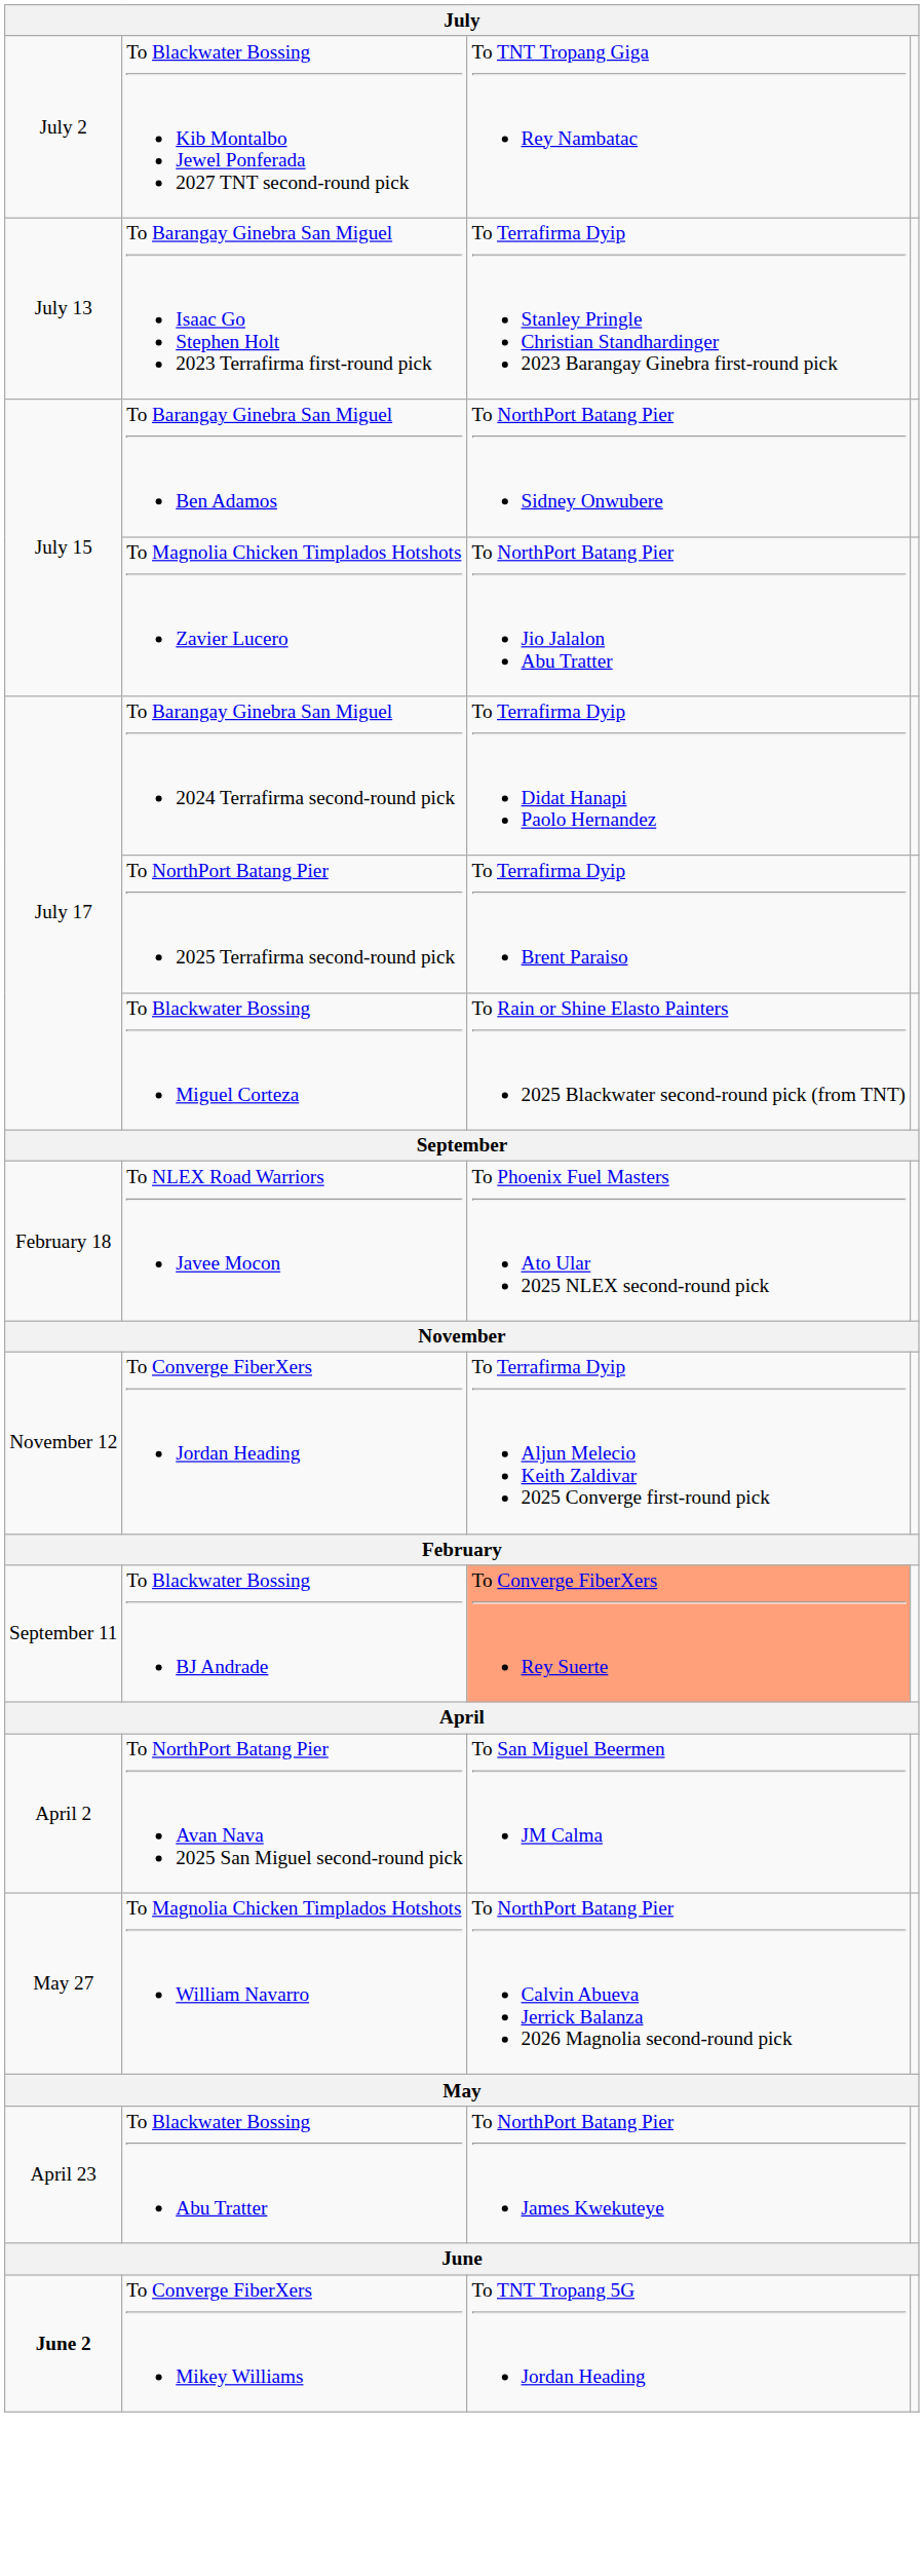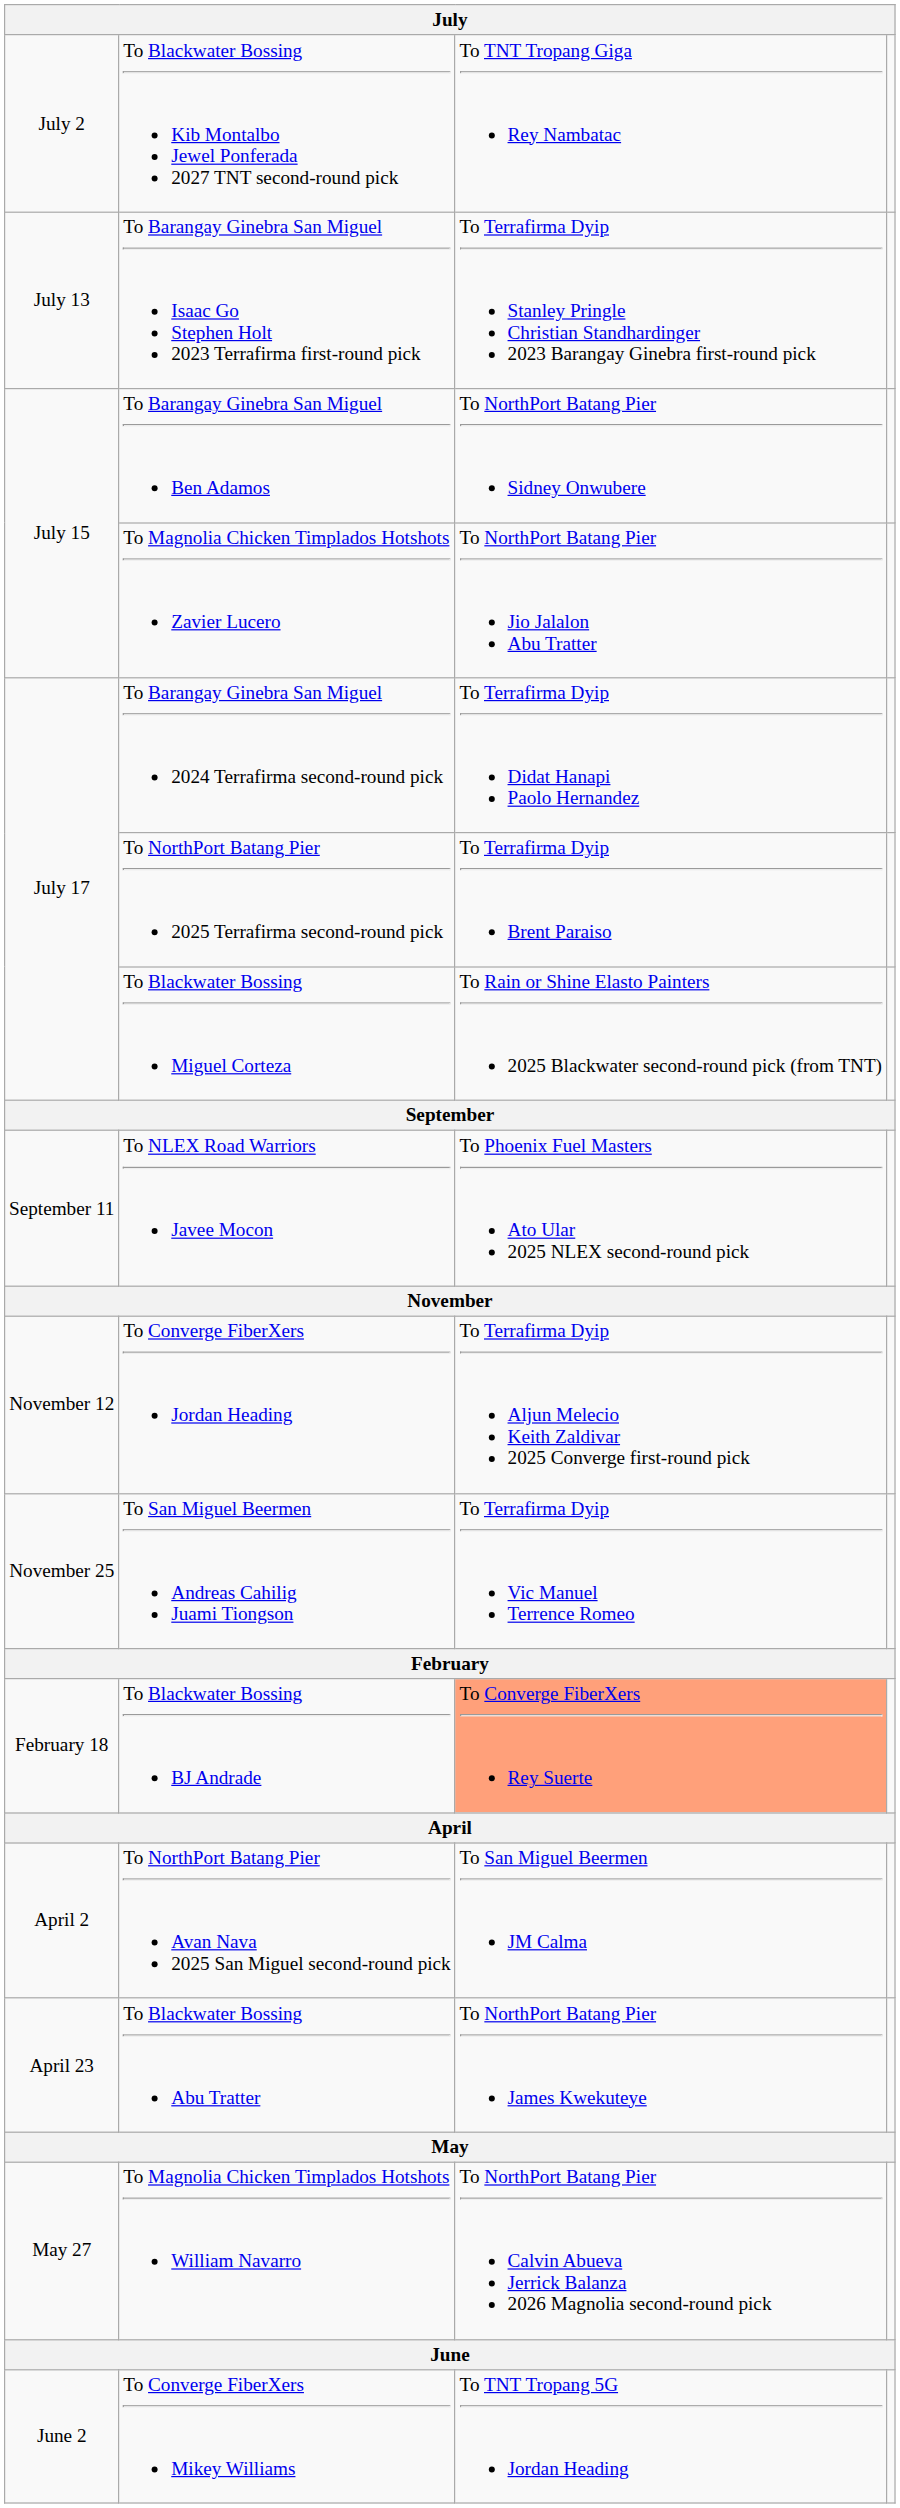 <table class="wikitable" style="text-align:center">
 <tr>
 <th colspan="4">July</th>
 </tr>
 <tr>
 <td>July 2</td>
 <td align="left" valign="top">To <a href='#'>Blackwater Bossing</a><hr><br><ul><li><a href='#'>Kib Montalbo</a></li><li><a href='#'>Jewel Ponferada</a></li><li>2027 TNT second-round pick</li></ul></td>
 <td align="left" valign="top">To <a href='#'>TNT Tropang Giga</a><hr><br><ul><li><a href='#'>Rey Nambatac</a></li></ul></td>
 <td></td>
 </tr>
 <tr>
 <td>July 13</td>
 <td align="left" valign="top">To <a href='#'>Barangay Ginebra San Miguel</a><hr><br><ul><li><a href='#'>Isaac Go</a></li><li><a href='#'>Stephen Holt</a></li><li>2023 Terrafirma first-round pick</li></ul></td>
 <td align="left" valign="top">To <a href='#'>Terrafirma Dyip</a><hr><br><ul><li><a href='#'>Stanley Pringle</a></li><li><a href='#'>Christian Standhardinger</a></li><li>2023 Barangay Ginebra first-round pick</li></ul></td>
 <td></td>
 </tr>
 <tr>
 <td rowspan="2">July 15</td>
 <td align="left" valign="top">To <a href='#'>Barangay Ginebra San Miguel</a><hr><br><ul><li><a href='#'>Ben Adamos</a></li></ul></td>
 <td align="left" valign="top">To <a href='#'>NorthPort Batang Pier</a><hr><br><ul><li><a href='#'>Sidney Onwubere</a></li></ul></td>
 <td></td>
 </tr>
 <tr>
 <td align="left" valign="top">To <a href='#'>Magnolia Chicken Timplados Hotshots</a><hr><br><ul><li><a href='#'>Zavier Lucero</a></li></ul></td>
 <td align="left" valign="top">To <a href='#'>NorthPort Batang Pier</a><hr><br><ul><li><a href='#'>Jio Jalalon</a></li><li><a href='#'>Abu Tratter</a></li></ul></td>
 <td></td>
 </tr>
 <tr>
 <td rowspan="3">July 17</td>
 <td align="left" valign="top">To <a href='#'>Barangay Ginebra San Miguel</a><hr><br><ul><li>2024 Terrafirma second-round pick</li></ul></td>
 <td align="left" valign="top">To <a href='#'>Terrafirma Dyip</a><hr><br><ul><li><a href='#'>Didat Hanapi</a></li><li><a href='#'>Paolo Hernandez</a></li></ul></td>
 <td></td>
 </tr>
 <tr>
 <td align="left" valign="top">To <a href='#'>NorthPort Batang Pier</a><hr><br><ul><li>2025 Terrafirma second-round pick</li></ul></td>
 <td align="left" valign="top">To <a href='#'>Terrafirma Dyip</a><hr><br><ul><li><a href='#'>Brent Paraiso</a></li></ul></td>
 <td></td>
 </tr>
 <tr>
 <td align="left" valign="top">To <a href='#'>Blackwater Bossing</a><hr><br><ul><li><a href='#'>Miguel Corteza</a></li></ul></td>
 <td align="left" valign="top">To <a href='#'>Rain or Shine Elasto Painters</a><hr><br><ul><li>2025 Blackwater second-round pick (from TNT)</li></ul></td>
 <td></td>
 </tr>
 <tr>
 <th colspan="4">September</th>
 </tr>
 <tr>
-<td>February 18</td>
+<td>September 11</td>
 <td align="left" valign="top">To <a href='#'>NLEX Road Warriors</a><hr><br><ul><li><a href='#'>Javee Mocon</a></li></ul></td>
 <td align="left" valign="top">To <a href='#'>Phoenix Fuel Masters</a><hr><br><ul><li><a href='#'>Ato Ular</a></li><li>2025 NLEX second-round pick</li></ul></td>
 <td></td>
 </tr>
 <tr>
 <th colspan="4">November</th>
 </tr>
 <tr>
 <td>November 12</td>
 <td align="left" valign="top">To <a href='#'>Converge FiberXers</a><hr><br><ul><li><a href='#'>Jordan Heading</a></li></ul></td>
 <td align="left" valign="top">To <a href='#'>Terrafirma Dyip</a><hr><br><ul><li><a href='#'>Aljun Melecio</a></li><li><a href='#'>Keith Zaldivar</a></li><li>2025 Converge first-round pick</li></ul></td>
 <td></td>
 </tr>
 <tr>
+<td>November 25</td>
+<td align="left" valign="top">To <a href='#'>San Miguel Beermen</a><hr><br><ul><li><a href='#'>Andreas Cahilig</a></li><li><a href='#'>Juami Tiongson</a></li></ul></td>
+<td align="left" valign="top">To <a href='#'>Terrafirma Dyip</a><hr><br><ul><li><a href='#'>Vic Manuel</a></li><li><a href='#'>Terrence Romeo</a></li></ul></td>
+<td></td>
+</tr>
+<tr>
 <th colspan="4">February</th>
 </tr>
 <tr>
-<td>September 11</td>
+<td>February 18</td>
 <td align="left" valign="top">To <a href='#'>Blackwater Bossing</a><hr><br><ul><li><a href='#'>BJ Andrade</a></li></ul></td>
 <td align="left" valign="top" style="background: lightsalmon;">To <a href='#'>Converge FiberXers</a><hr><br><ul><li><a href='#'>Rey Suerte</a></li></ul></td>
 <td></td>
 </tr>
 <tr>
 <th colspan="4">April</th>
 </tr>
 <tr>
 <td>April 2</td>
 <td align="left" valign="top">To <a href='#'>NorthPort Batang Pier</a><hr><br><ul><li><a href='#'>Avan Nava</a></li><li>2025 San Miguel second-round pick</li></ul></td>
 <td align="left" valign="top">To <a href='#'>San Miguel Beermen</a><hr><br><ul><li><a href='#'>JM Calma</a></li></ul></td>
 <td></td>
 </tr>
 <tr>
+<td>April 23</td>
+<td align="left" valign="top">To <a href='#'>Blackwater Bossing</a><hr><br><ul><li><a href='#'>Abu Tratter</a></li></ul></td>
+<td align="left" valign="top">To <a href='#'>NorthPort Batang Pier</a><hr><br><ul><li><a href='#'>James Kwekuteye</a></li></ul></td>
+<td></td>
+</tr>
+<tr>
+<th colspan="4">May</th>
+</tr>
+<tr>
 <td>May 27</td>
 <td align="left" valign="top">To <a href='#'>Magnolia Chicken Timplados Hotshots</a><hr><br><ul><li><a href='#'>William Navarro</a></li></ul></td>
 <td align="left" valign="top">To <a href='#'>NorthPort Batang Pier</a><hr><br><ul><li><a href='#'>Calvin Abueva</a></li><li><a href='#'>Jerrick Balanza</a></li><li>2026 Magnolia second-round pick</li></ul></td>
 <td></td>
 </tr>
 <tr>
-<th colspan="4">May</th>
-</tr>
-<tr>
-<td>April 23</td>
-<td align="left" valign="top">To <a href='#'>Blackwater Bossing</a><hr><br><ul><li><a href='#'>Abu Tratter</a></li></ul></td>
-<td align="left" valign="top">To <a href='#'>NorthPort Batang Pier</a><hr><br><ul><li><a href='#'>James Kwekuteye</a></li></ul></td>
-<td></td>
-</tr>
-<tr>
 <th colspan="4">June</th>
 </tr>
 <tr>
-<td><strong>June 2</strong></td>
+<td>June 2</td>
 <td align="left" valign="top">To <a href='#'>Converge FiberXers</a><hr><br><ul><li><a href='#'>Mikey Williams</a></li></ul></td>
 <td align="left" valign="top">To <a href='#'>TNT Tropang 5G</a><hr><br><ul><li><a href='#'>Jordan Heading</a></li></ul></td>
 <td></td>
 </tr>
 </table>
